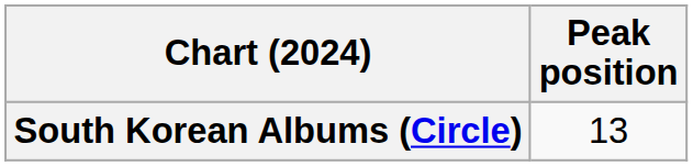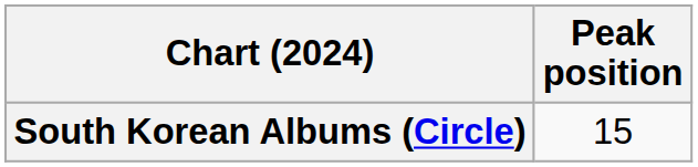 <table class="wikitable plainrowheaders" style="text-align:center">
 <tr>
 <th scope="col">Chart (2024)</th>
 <th scope="col">Peak<br>position</th>
 </tr>
 <tr>
 <th scope="row">South Korean Albums (<a href='#'>Circle</a>)</th>
-<td>13</td>
+<td>15</td>
 </tr>
 </table>
